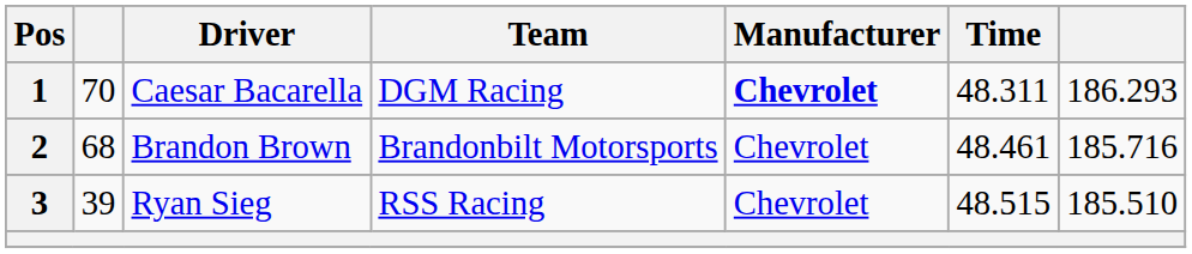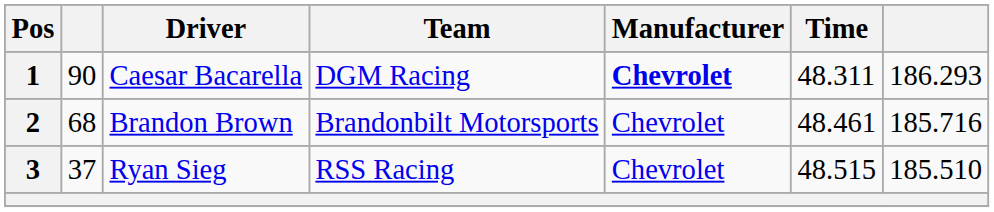 <table class="wikitable" style="font-size:95%">
 <tr>
 <th>Pos</th>
 <th></th>
 <th>Driver</th>
 <th>Team</th>
 <th>Manufacturer</th>
 <th>Time</th>
 <th></th>
 </tr>
 <tr>
 <th>1</th>
-<td>70</td>
+<td>90</td>
 <td><a href='#'>Caesar Bacarella</a></td>
 <td><a href='#'>DGM Racing</a></td>
 <td><strong><a href='#'>Chevrolet</a></strong></td>
 <td>48.311</td>
 <td>186.293</td>
 </tr>
 <tr>
 <th>2</th>
 <td>68</td>
 <td><a href='#'>Brandon Brown</a></td>
 <td><a href='#'>Brandonbilt Motorsports</a></td>
 <td><a href='#'>Chevrolet</a></td>
 <td>48.461</td>
 <td>185.716</td>
 </tr>
 <tr>
 <th>3</th>
-<td>39</td>
+<td>37</td>
 <td><a href='#'>Ryan Sieg</a></td>
 <td><a href='#'>RSS Racing</a></td>
 <td><a href='#'>Chevrolet</a></td>
 <td>48.515</td>
 <td>185.510</td>
 </tr>
 <tr>
 <th colspan="7"></th>
 </tr>
 <tr>
 </tr>
 </table>
